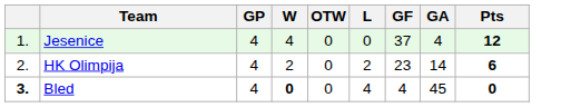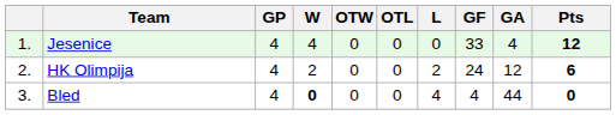 <table class="wikitable">
 <tr>
 <th width="30"></th>
 <th width="200">Team</th>
 <th width="30">GP</th>
 <th width="30">W</th>
 <th width="30">OTW</th>
+<th width="30">OTL</th>
 <th width="30">L</th>
 <th width="30">GF</th>
 <th width="30">GA</th>
 <th width="70">Pts</th>
 </tr>
 <tr bgcolor="#e6fae6" align="center">
 <td>1.</td>
 <td align="left"><a href='#'>Jesenice</a></td>
 <td>4</td>
 <td>4</td>
 <td>0</td>
 <td>0</td>
-<td>37</td>
+<td>0</td>
+<td>33</td>
 <td>4</td>
 <td><strong>12</strong></td>
 </tr>
 <tr bgcolor="#FFFFFF" align="center">
 <td>2.</td>
 <td align="left"><a href='#'>HK Olimpija</a></td>
 <td>4</td>
 <td>2</td>
 <td>0</td>
+<td>0</td>
 <td>2</td>
-<td>23</td>
-<td>14</td>
+<td>24</td>
+<td>12</td>
 <td><strong>6</strong></td>
 </tr>
 <tr bgcolor="#FFFFFF" align="center">
-<td><strong>3.</strong></td>
+<td>3.</td>
 <td align="left"><a href='#'>Bled</a></td>
 <td>4</td>
 <td><strong>0</strong></td>
 <td>0</td>
+<td>0</td>
 <td>4</td>
 <td>4</td>
-<td>45</td>
+<td>44</td>
 <td><strong>0</strong></td>
 </tr>
 </table>
